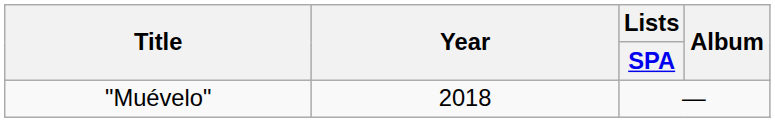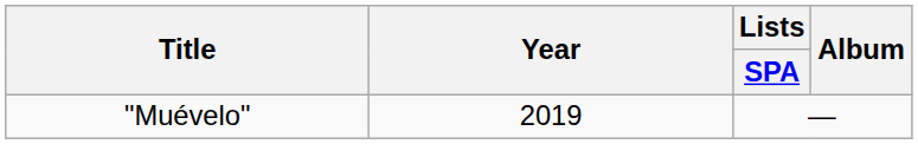 <table class="wikitable plainrowheaders" style="text-align:center;">
 <tr>
 <th rowspan="2" scope="col" style="width:12.5em;">Title</th>
 <th rowspan="2" scope="col" style="width:12.5em;">Year</th>
 <th scope="col">Lists</th>
 <th rowspan="2" scope="col">Album</th>
 </tr>
 <tr>
 <th><a href='#'>SPA</a></th>
 </tr>
 <tr>
 <td>"Muévelo"</td>
-<td>2018</td>
+<td>2019</td>
 <td colspan="2">―</td>
 </tr>
 </table>
